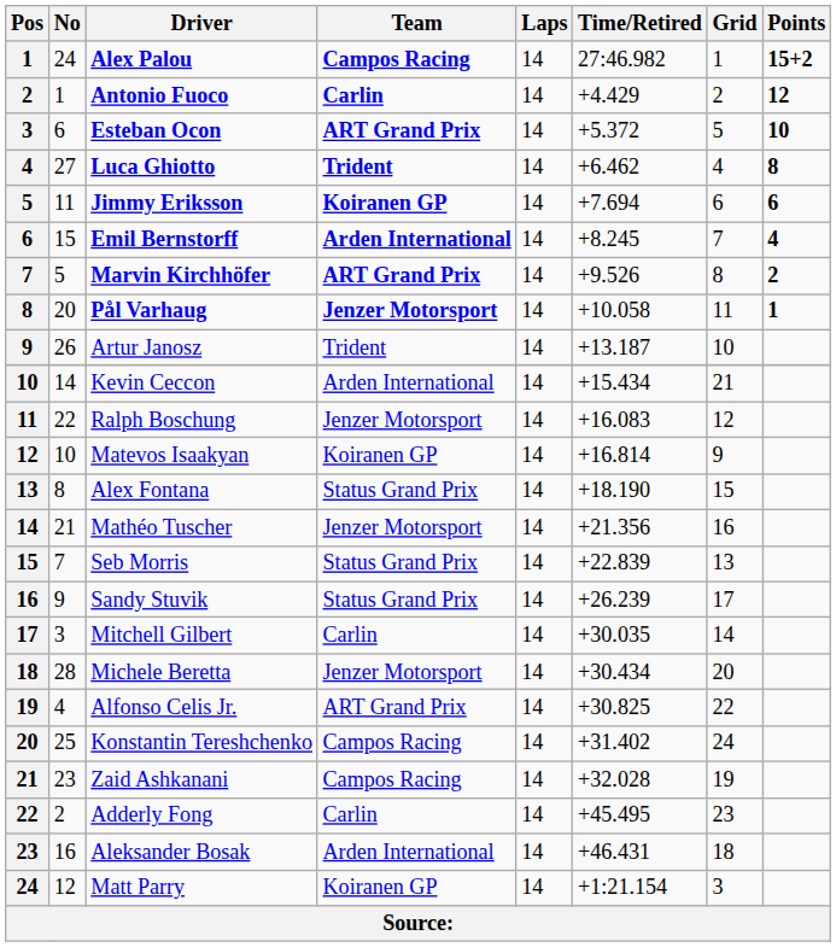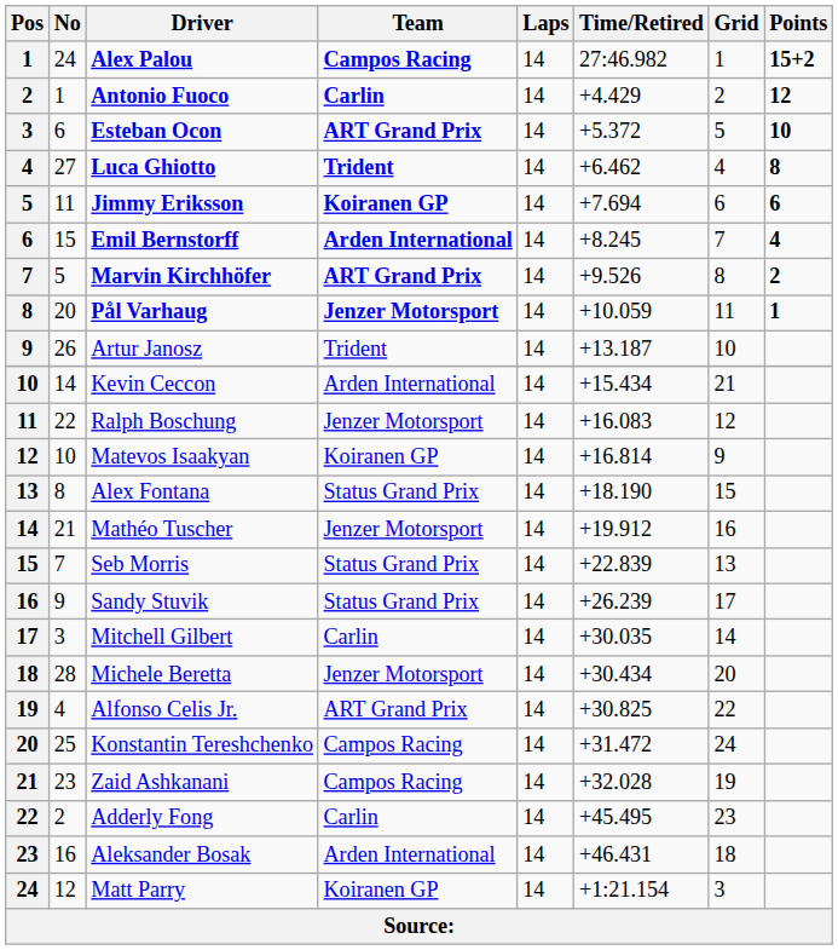 <table class="wikitable" style="font-size:85%">
 <tr>
 <th>Pos</th>
 <th>No</th>
 <th>Driver</th>
 <th>Team</th>
 <th>Laps</th>
 <th>Time/Retired</th>
 <th>Grid</th>
 <th>Points</th>
 </tr>
 <tr>
 <th>1</th>
 <td>24</td>
 <td> <strong><a href='#'>Alex Palou</a></strong></td>
 <td><strong><a href='#'>Campos Racing</a></strong></td>
 <td>14</td>
 <td>27:46.982</td>
 <td>1</td>
 <td><strong>15+2</strong></td>
 </tr>
 <tr>
 <th>2</th>
 <td>1</td>
 <td> <strong><a href='#'>Antonio Fuoco</a></strong></td>
 <td><strong><a href='#'>Carlin</a></strong></td>
 <td>14</td>
 <td>+4.429</td>
 <td>2</td>
 <td><strong>12</strong></td>
 </tr>
 <tr>
 <th>3</th>
 <td>6</td>
 <td> <strong><a href='#'>Esteban Ocon</a></strong></td>
 <td><strong><a href='#'>ART Grand Prix</a></strong></td>
 <td>14</td>
 <td>+5.372</td>
 <td>5</td>
 <td><strong>10</strong></td>
 </tr>
 <tr>
 <th>4</th>
 <td>27</td>
 <td> <strong><a href='#'>Luca Ghiotto</a></strong></td>
 <td><strong><a href='#'>Trident</a></strong></td>
 <td>14</td>
 <td>+6.462</td>
 <td>4</td>
 <td><strong>8</strong></td>
 </tr>
 <tr>
 <th>5</th>
 <td>11</td>
 <td> <strong><a href='#'>Jimmy Eriksson</a></strong></td>
 <td><strong><a href='#'>Koiranen GP</a></strong></td>
 <td>14</td>
 <td>+7.694</td>
 <td>6</td>
 <td><strong>6</strong></td>
 </tr>
 <tr>
 <th>6</th>
 <td>15</td>
 <td> <strong><a href='#'>Emil Bernstorff</a></strong></td>
 <td><strong><a href='#'>Arden International</a></strong></td>
 <td>14</td>
 <td>+8.245</td>
 <td>7</td>
 <td><strong>4</strong></td>
 </tr>
 <tr>
 <th>7</th>
 <td>5</td>
 <td> <strong><a href='#'>Marvin Kirchhöfer</a></strong></td>
 <td><strong><a href='#'>ART Grand Prix</a></strong></td>
 <td>14</td>
 <td>+9.526</td>
 <td>8</td>
 <td><strong>2</strong></td>
 </tr>
 <tr>
 <th>8</th>
 <td>20</td>
 <td> <strong><a href='#'>Pål Varhaug</a></strong></td>
 <td><strong><a href='#'>Jenzer Motorsport</a></strong></td>
 <td>14</td>
-<td>+10.058</td>
+<td>+10.059</td>
 <td>11</td>
 <td><strong>1</strong></td>
 </tr>
 <tr>
 <th>9</th>
 <td>26</td>
 <td> <a href='#'>Artur Janosz</a></td>
 <td><a href='#'>Trident</a></td>
 <td>14</td>
 <td>+13.187</td>
 <td>10</td>
 <td></td>
 </tr>
 <tr>
 </tr>
 <tr>
 <th>10</th>
 <td>14</td>
 <td> <a href='#'>Kevin Ceccon</a></td>
 <td><a href='#'>Arden International</a></td>
 <td>14</td>
 <td>+15.434</td>
 <td>21</td>
 <td></td>
 </tr>
 <tr>
 <th>11</th>
 <td>22</td>
 <td> <a href='#'>Ralph Boschung</a></td>
 <td><a href='#'>Jenzer Motorsport</a></td>
 <td>14</td>
 <td>+16.083</td>
 <td>12</td>
 <td></td>
 </tr>
 <tr>
 <th>12</th>
 <td>10</td>
 <td> <a href='#'>Matevos Isaakyan</a></td>
 <td><a href='#'>Koiranen GP</a></td>
 <td>14</td>
 <td>+16.814</td>
 <td>9</td>
 <td></td>
 </tr>
 <tr>
 <th>13</th>
 <td>8</td>
 <td> <a href='#'>Alex Fontana</a></td>
 <td><a href='#'>Status Grand Prix</a></td>
 <td>14</td>
 <td>+18.190</td>
 <td>15</td>
 <td></td>
 </tr>
 <tr>
 <th>14</th>
 <td>21</td>
 <td> <a href='#'>Mathéo Tuscher</a></td>
 <td><a href='#'>Jenzer Motorsport</a></td>
 <td>14</td>
-<td>+21.356</td>
+<td>+19.912</td>
 <td>16</td>
 <td></td>
 </tr>
 <tr>
 <th>15</th>
 <td>7</td>
 <td> <a href='#'>Seb Morris</a></td>
 <td><a href='#'>Status Grand Prix</a></td>
 <td>14</td>
 <td>+22.839</td>
 <td>13</td>
 <td></td>
 </tr>
 <tr>
 <th>16</th>
 <td>9</td>
 <td> <a href='#'>Sandy Stuvik</a></td>
 <td><a href='#'>Status Grand Prix</a></td>
 <td>14</td>
 <td>+26.239</td>
 <td>17</td>
 <td></td>
 </tr>
 <tr>
 <th>17</th>
 <td>3</td>
 <td> <a href='#'>Mitchell Gilbert</a></td>
 <td><a href='#'>Carlin</a></td>
 <td>14</td>
 <td>+30.035</td>
 <td>14</td>
 <td></td>
 </tr>
 <tr>
 <th>18</th>
 <td>28</td>
 <td> <a href='#'>Michele Beretta</a></td>
 <td><a href='#'>Jenzer Motorsport</a></td>
 <td>14</td>
 <td>+30.434</td>
 <td>20</td>
 <td></td>
 </tr>
 <tr>
 <th>19</th>
 <td>4</td>
 <td> <a href='#'>Alfonso Celis Jr.</a></td>
 <td><a href='#'>ART Grand Prix</a></td>
 <td>14</td>
 <td>+30.825</td>
 <td>22</td>
 <td></td>
 </tr>
 <tr>
 <th>20</th>
 <td>25</td>
 <td> <a href='#'>Konstantin Tereshchenko</a></td>
 <td><a href='#'>Campos Racing</a></td>
 <td>14</td>
-<td>+31.402</td>
+<td>+31.472</td>
 <td>24</td>
 <td></td>
 </tr>
 <tr>
 <th>21</th>
 <td>23</td>
 <td> <a href='#'>Zaid Ashkanani</a></td>
 <td><a href='#'>Campos Racing</a></td>
 <td>14</td>
 <td>+32.028</td>
 <td>19</td>
 <td></td>
 </tr>
 <tr>
 <th>22</th>
 <td>2</td>
 <td> <a href='#'>Adderly Fong</a></td>
 <td><a href='#'>Carlin</a></td>
 <td>14</td>
 <td>+45.495</td>
 <td>23</td>
 <td></td>
 </tr>
 <tr>
 <th>23</th>
 <td>16</td>
 <td> <a href='#'>Aleksander Bosak</a></td>
 <td><a href='#'>Arden International</a></td>
 <td>14</td>
 <td>+46.431</td>
 <td>18</td>
 <td></td>
 </tr>
 <tr>
 <th>24</th>
 <td>12</td>
 <td> <a href='#'>Matt Parry</a></td>
 <td><a href='#'>Koiranen GP</a></td>
 <td>14</td>
 <td>+1:21.154</td>
 <td>3</td>
 <td></td>
 </tr>
 <tr>
 <th colspan="8">Source:</th>
 </tr>
 </table>
